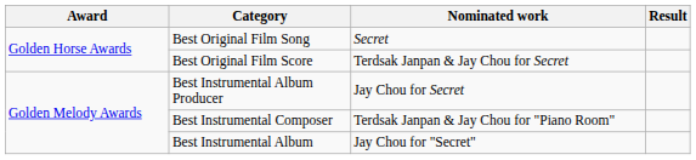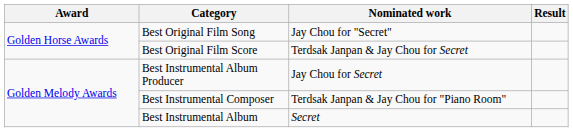 <table class="wikitable">
 <tr>
 <th width="180">Award</th>
 <th width="200">Category</th>
 <th width="330">Nominated work</th>
 <th>Result</th>
 </tr>
 <tr>
 <td rowspan="2"><a href='#'>Golden Horse Awards</a></td>
 <td>Best Original Film Song</td>
-<td><em>Secret</em></td>
+<td>Jay Chou for "Secret"</td>
 <td></td>
 </tr>
 <tr>
 <td>Best Original Film Score</td>
 <td>Terdsak Janpan & Jay Chou for <em>Secret</em></td>
 <td></td>
 </tr>
 <tr>
 <td rowspan="3"><a href='#'>Golden Melody Awards</a></td>
 <td>Best Instrumental Album Producer</td>
 <td>Jay Chou for <em>Secret</em></td>
 <td></td>
 </tr>
 <tr>
 <td>Best Instrumental Composer</td>
 <td>Terdsak Janpan & Jay Chou for "Piano Room"</td>
 <td></td>
 </tr>
 <tr>
 <td>Best Instrumental Album</td>
-<td>Jay Chou for "Secret"</td>
+<td><em>Secret</em></td>
 <td></td>
 </tr>
 </table>
